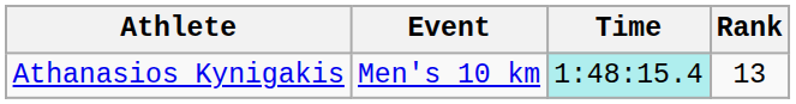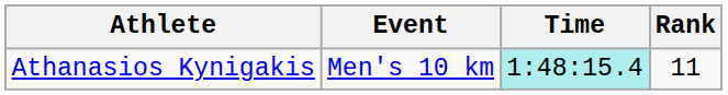 <table class="wikitable" style="font-size:90%;">
 <tr>
 <th>Athlete</th>
 <th>Event</th>
 <th>Time</th>
 <th>Rank</th>
 </tr>
 <tr align=center>
 <td align=left><a href='#'>Athanasios Kynigakis</a></td>
 <td align=left><a href='#'>Men's 10 km</a></td>
 <td style="background: paleturquoise;">1:48:15.4</td>
-<td>13</td>
+<td>11</td>
 </tr>
 </table>
